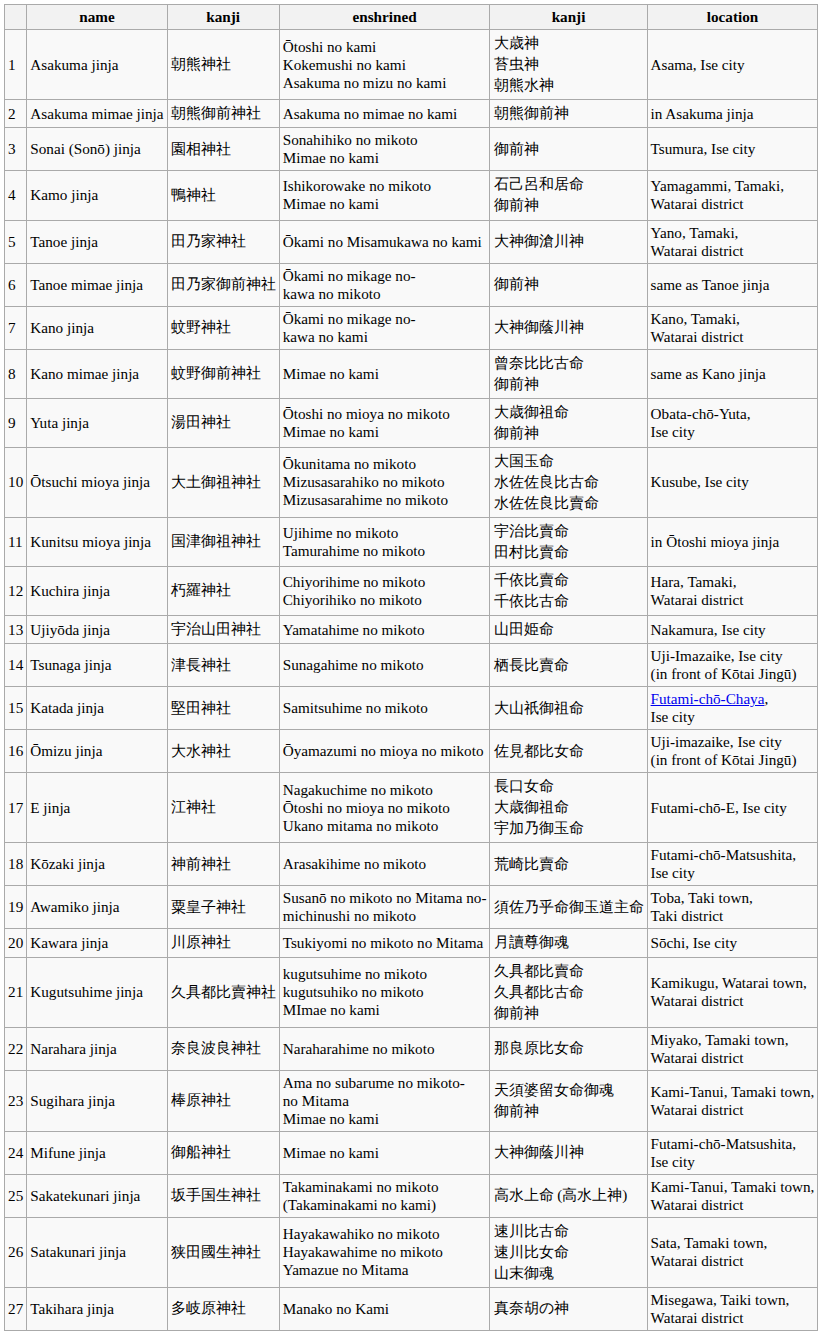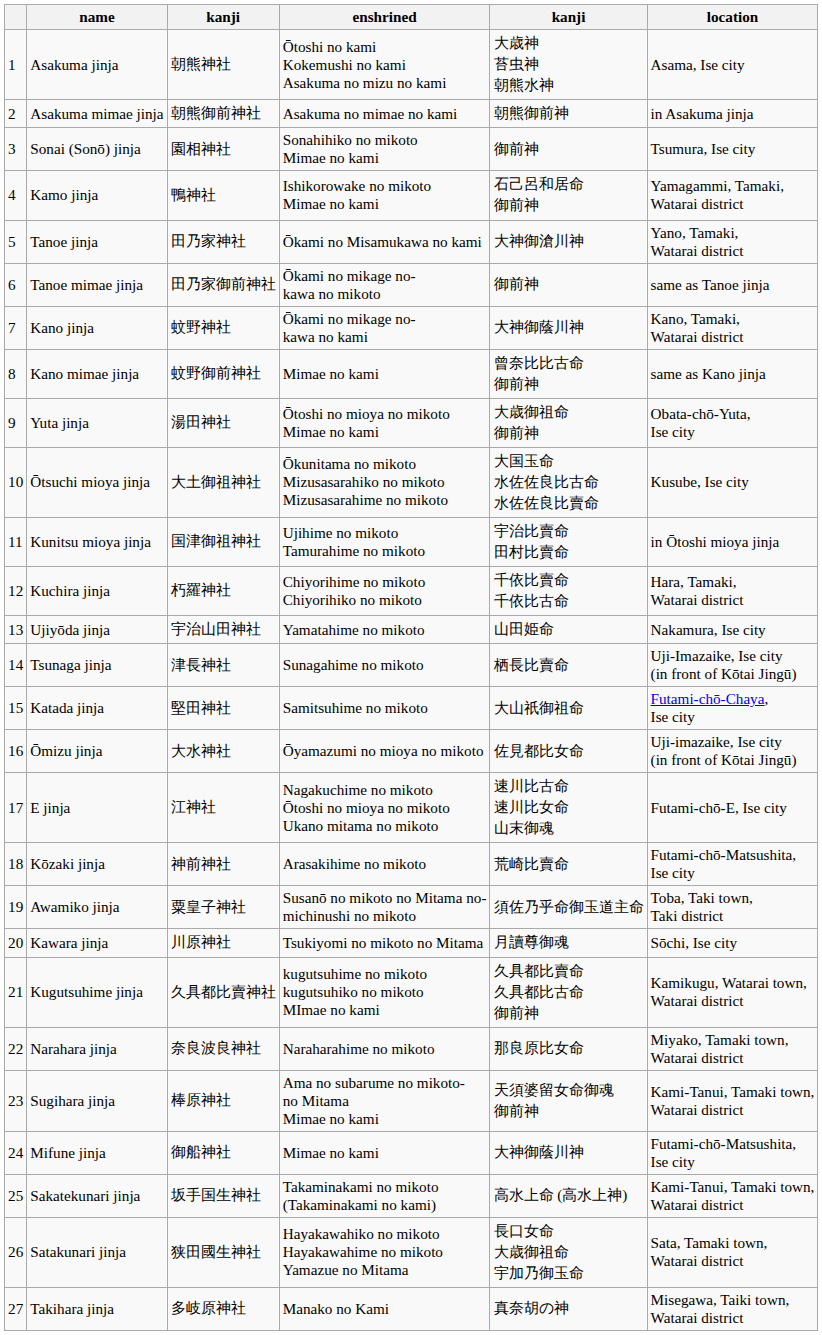 <table class="wikitable" style="margin-bottom: 1.5em; font-size: 95%;">
 <tr>
 <th></th>
 <th>name</th>
 <th>kanji</th>
 <th>enshrined</th>
 <th>kanji</th>
 <th>location</th>
 </tr>
 <tr>
 <td>1</td>
 <td>Asakuma jinja</td>
 <td>朝熊神社</td>
 <td>Ōtoshi no kami<br>Kokemushi no kami<br>Asakuma no mizu no kami</td>
 <td>大歳神<br>苔虫神<br>朝熊水神</td>
 <td>Asama, Ise city</td>
 </tr>
 <tr>
 <td>2</td>
 <td>Asakuma mimae jinja</td>
 <td>朝熊御前神社</td>
 <td>Asakuma no mimae no kami</td>
 <td>朝熊御前神</td>
 <td>in Asakuma jinja</td>
 </tr>
 <tr>
 <td>3</td>
 <td>Sonai (Sonō) jinja</td>
 <td>園相神社</td>
 <td>Sonahihiko no mikoto<br>Mimae no kami</td>
 <td>御前神</td>
 <td>Tsumura, Ise city</td>
 </tr>
 <tr>
 <td>4</td>
 <td>Kamo jinja</td>
 <td>鴨神社</td>
 <td>Ishikorowake no mikoto<br>Mimae no kami</td>
 <td>石己呂和居命<br>御前神</td>
 <td>Yamagammi, Tamaki, <br>Watarai district</td>
 </tr>
 <tr>
 <td>5</td>
 <td>Tanoe jinja</td>
 <td>田乃家神社</td>
 <td>Ōkami no Misamukawa no kami</td>
 <td>大神御滄川神</td>
 <td>Yano, Tamaki, <br>Watarai district</td>
 </tr>
 <tr>
 <td>6</td>
 <td>Tanoe mimae jinja</td>
 <td>田乃家御前神社</td>
 <td>Ōkami no mikage no-<br> kawa no mikoto</td>
 <td>御前神</td>
 <td>same as Tanoe jinja</td>
 </tr>
 <tr>
 <td>7</td>
 <td>Kano jinja</td>
 <td>蚊野神社</td>
 <td>Ōkami no mikage no-<br> kawa no kami</td>
 <td>大神御蔭川神</td>
 <td>Kano, Tamaki, <br>Watarai district</td>
 </tr>
 <tr>
 <td>8</td>
 <td>Kano mimae jinja</td>
 <td>蚊野御前神社</td>
 <td>Mimae no kami</td>
 <td>曾奈比比古命<br>御前神</td>
 <td>same as Kano jinja</td>
 </tr>
 <tr>
 <td>9</td>
 <td>Yuta jinja</td>
 <td>湯田神社</td>
 <td>Ōtoshi no mioya no mikoto<br>Mimae no kami</td>
 <td>大歳御祖命<br>御前神</td>
 <td>Obata-chō-Yuta, <br>Ise city</td>
 </tr>
 <tr>
 <td>10</td>
 <td>Ōtsuchi mioya jinja</td>
 <td>大土御祖神社</td>
 <td>Ōkunitama no mikoto<br>Mizusasarahiko no mikoto<br>Mizusasarahime no mikoto</td>
 <td>大国玉命<br>水佐佐良比古命<br>水佐佐良比賣命</td>
 <td>Kusube, Ise city</td>
 </tr>
 <tr>
 <td>11</td>
 <td>Kunitsu mioya jinja</td>
 <td>国津御祖神社</td>
 <td>Ujihime no mikoto<br>Tamurahime no mikoto</td>
 <td>宇治比賣命<br>田村比賣命</td>
 <td>in Ōtoshi mioya jinja</td>
 </tr>
 <tr>
 <td>12</td>
 <td>Kuchira jinja</td>
 <td>朽羅神社</td>
 <td>Chiyorihime no mikoto<br>Chiyorihiko no mikoto</td>
 <td>千依比賣命<br>千依比古命</td>
 <td>Hara, Tamaki, <br>Watarai district</td>
 </tr>
 <tr>
 <td>13</td>
 <td>Ujiyōda jinja</td>
 <td>宇治山田神社</td>
 <td>Yamatahime no mikoto</td>
 <td>山田姫命</td>
 <td>Nakamura, Ise city</td>
 </tr>
 <tr>
 <td>14</td>
 <td>Tsunaga jinja</td>
 <td>津長神社</td>
 <td>Sunagahime no mikoto</td>
 <td>栖長比賣命</td>
 <td>Uji-Imazaike, Ise city <br>(in front of Kōtai Jingū)</td>
 </tr>
 <tr>
 <td>15</td>
 <td>Katada jinja</td>
 <td>堅田神社</td>
 <td>Samitsuhime no mikoto</td>
 <td>大山祇御祖命</td>
 <td><a href='#'>Futami-chō-Chaya</a>, <br>Ise city</td>
 </tr>
 <tr>
 <td>16</td>
 <td>Ōmizu jinja</td>
 <td>大水神社</td>
 <td>Ōyamazumi no mioya no mikoto</td>
 <td>佐見都比女命</td>
 <td>Uji-imazaike, Ise city <br>(in front of Kōtai Jingū)</td>
 </tr>
 <tr>
 <td>17</td>
 <td>E jinja</td>
 <td>江神社</td>
 <td>Nagakuchime no mikoto<br>Ōtoshi no mioya no mikoto<br>Ukano mitama no mikoto</td>
-<td>長口女命<br>大歳御祖命<br>宇加乃御玉命</td>
+<td>速川比古命<br>速川比女命<br>山末御魂</td>
 <td>Futami-chō-E, Ise city</td>
 </tr>
 <tr>
 <td>18</td>
 <td>Kōzaki jinja</td>
 <td>神前神社</td>
 <td>Arasakihime no mikoto</td>
 <td>荒崎比賣命</td>
 <td>Futami-chō-Matsushita, <br>Ise city</td>
 </tr>
 <tr>
 <td>19</td>
 <td>Awamiko jinja</td>
 <td>粟皇子神社</td>
 <td>Susanō no mikoto no Mitama no-<br> michinushi no mikoto</td>
 <td>須佐乃乎命御玉道主命</td>
 <td>Toba, Taki town, <br>Taki district</td>
 </tr>
 <tr>
 <td>20</td>
 <td>Kawara jinja</td>
 <td>川原神社</td>
 <td>Tsukiyomi no mikoto no Mitama</td>
 <td>月讀尊御魂</td>
 <td>Sōchi, Ise city</td>
 </tr>
 <tr>
 <td>21</td>
 <td>Kugutsuhime jinja</td>
 <td>久具都比賣神社</td>
 <td>kugutsuhime no mikoto<br>kugutsuhiko no mikoto<br>MImae no kami</td>
 <td>久具都比賣命<br>久具都比古命<br>御前神</td>
 <td>Kamikugu, Watarai town, <br>Watarai district</td>
 </tr>
 <tr>
 <td>22</td>
 <td>Narahara jinja</td>
 <td>奈良波良神社</td>
 <td>Naraharahime no mikoto</td>
 <td>那良原比女命</td>
 <td>Miyako, Tamaki town, <br>Watarai district</td>
 </tr>
 <tr>
 <td>23</td>
 <td>Sugihara jinja</td>
 <td>棒原神社</td>
 <td>Ama no subarume no mikoto-<br> no Mitama<br>Mimae no kami</td>
 <td>天須婆留女命御魂<br>御前神</td>
 <td>Kami-Tanui, Tamaki town, <br>Watarai district</td>
 </tr>
 <tr>
 <td>24</td>
 <td>Mifune jinja</td>
 <td>御船神社</td>
 <td>Mimae no kami</td>
 <td>大神御蔭川神</td>
 <td>Futami-chō-Matsushita, <br>Ise city</td>
 </tr>
 <tr>
 <td>25</td>
 <td>Sakatekunari jinja</td>
 <td>坂手国生神社</td>
 <td>Takaminakami no mikoto<br> (Takaminakami no kami)</td>
 <td>高水上命 (高水上神)</td>
 <td>Kami-Tanui, Tamaki town, <br>Watarai district</td>
 </tr>
 <tr>
 <td>26</td>
 <td>Satakunari jinja</td>
 <td>狭田國生神社</td>
 <td>Hayakawahiko no mikoto<br>Hayakawahime no mikoto<br>Yamazue no Mitama</td>
-<td>速川比古命<br>速川比女命<br>山末御魂</td>
+<td>長口女命<br>大歳御祖命<br>宇加乃御玉命</td>
 <td>Sata, Tamaki town, <br>Watarai district</td>
 </tr>
 <tr>
 <td>27</td>
 <td>Takihara jinja</td>
 <td>多岐原神社</td>
 <td>Manako no Kami</td>
 <td>真奈胡の神</td>
 <td>Misegawa, Taiki town, <br>Watarai district</td>
 </tr>
 <tr>
 </tr>
 </table>
